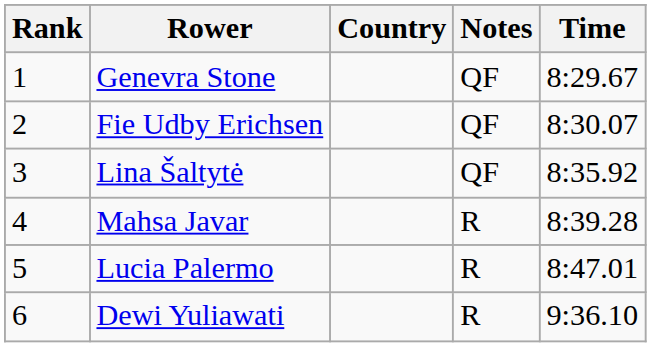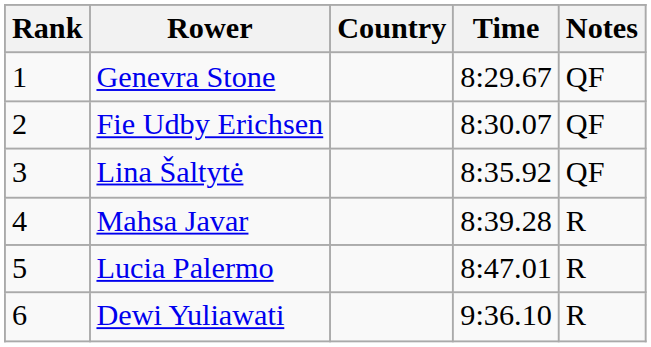 <table class="wikitable">
 <tr>
 <th>Rank</th>
 <th>Rower</th>
 <th>Country</th>
+<th>Time</th>
 <th>Notes</th>
-<th>Time</th>
 </tr>
 <tr -bgcolor=ccffcc>
 <td>1</td>
 <td><a href='#'>Genevra Stone</a></td>
 <td></td>
+<td>8:29.67</td>
 <td>QF</td>
-<td>8:29.67</td>
 </tr>
 <tr -bgcolor=ccffcc>
 <td>2</td>
 <td><a href='#'>Fie Udby Erichsen</a></td>
 <td></td>
+<td>8:30.07</td>
 <td>QF</td>
-<td>8:30.07</td>
 </tr>
 <tr -bgcolor=ccffcc>
 <td>3</td>
 <td><a href='#'>Lina Šaltytė</a></td>
 <td></td>
+<td>8:35.92</td>
 <td>QF</td>
-<td>8:35.92</td>
 </tr>
 <tr>
 <td>4</td>
 <td><a href='#'>Mahsa Javar</a></td>
 <td></td>
+<td>8:39.28</td>
 <td>R</td>
-<td>8:39.28</td>
 </tr>
 <tr>
 <td>5</td>
 <td><a href='#'>Lucia Palermo</a></td>
 <td></td>
+<td>8:47.01</td>
 <td>R</td>
-<td>8:47.01</td>
 </tr>
 <tr>
 <td>6</td>
 <td><a href='#'>Dewi Yuliawati</a></td>
 <td></td>
+<td>9:36.10</td>
 <td>R</td>
-<td>9:36.10</td>
 </tr>
 </table>
